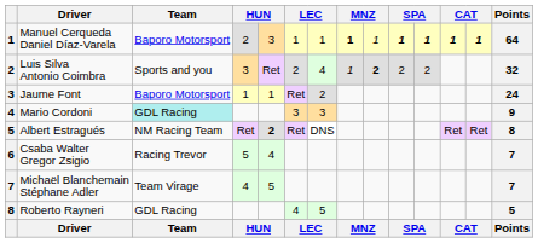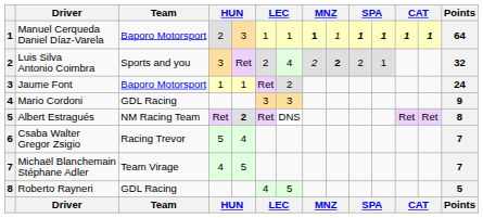 <table class="wikitable" style="font-size:85%; text-align:center">
 <tr>
 <th valign="middle"></th>
 <th valign="middle">Driver</th>
 <th>Team</th>
 <th colspan="2"><a href='#'>HUN</a><br></th>
 <th colspan="2"><a href='#'>LEC</a><br></th>
 <th colspan="2"><a href='#'>MNZ</a><br></th>
 <th colspan="2"><a href='#'>SPA</a><br></th>
 <th colspan="2"><a href='#'>CAT</a><br></th>
 <th valign="middle">Points</th>
 </tr>
 <tr>
 <th>1</th>
 <td align="left"> Manuel Cerqueda<br> Daniel Díaz-Varela</td>
 <td align="left"> <a href='#'>Baporo Motorsport</a></td>
 <td style="background:#dfdfdf;">2</td>
 <td style="background:#ffdf9f;">3</td>
 <td style="background:#ffffbf;">1</td>
 <td style="background:#ffffbf;">1</td>
 <td style="background:#ffffbf;"><strong>1</strong></td>
 <td style="background:#ffffbf;"><em>1</em></td>
 <td style="background:#ffffbf;"><strong><em>1</em></strong></td>
 <td style="background:#ffffbf;"><strong><em>1</em></strong></td>
 <td style="background:#ffffbf;"><strong><em>1</em></strong></td>
 <td style="background:#ffffbf;"><strong><em>1</em></strong></td>
 <th>64</th>
 </tr>
 <tr>
 <th>2</th>
 <td align="left"> Luis Silva<br> Antonio Coimbra</td>
 <td align="left"> Sports and you</td>
 <td style="background:#ffdf9f;">3</td>
 <td style="background:#efcfff;">Ret</td>
 <td style="background:#dfdfdf;">2</td>
 <td style="background:#dfffdf;">4</td>
-<td style="background:#dfdfdf;"><em>1</em></td>
+<td style="background:#dfdfdf;"><em>2</em></td>
 <td style="background:#dfdfdf;"><strong>2</strong></td>
 <td style="background:#dfdfdf;">2</td>
-<td style="background:#dfdfdf;">2</td>
+<td style="background:#dfdfdf;">1</td>
 <td></td>
 <td></td>
 <th>32</th>
 </tr>
 <tr>
 <th>3</th>
 <td align="left"> Jaume Font</td>
 <td align="left"> <a href='#'>Baporo Motorsport</a></td>
 <td style="background:#ffffbf;">1</td>
 <td style="background:#ffffbf;">1</td>
 <td style="background:#efcfff;">Ret</td>
 <td style="background:#dfdfdf;">2</td>
 <td></td>
 <td></td>
 <td></td>
 <td></td>
 <td></td>
 <td></td>
 <th>24</th>
 </tr>
 <tr>
 <th>4</th>
 <td align="left"> Mario Cordoni</td>
-<td align="left" style="background: paleturquoise;"> GDL Racing</td>
+<td align="left"> GDL Racing</td>
 <td></td>
 <td></td>
 <td style="background:#ffdf9f;">3</td>
 <td style="background:#ffdf9f;">3</td>
 <td></td>
 <td></td>
 <td></td>
 <td></td>
 <td></td>
 <td></td>
 <th>9</th>
 </tr>
 <tr>
 <th>5</th>
 <td align="left"> Albert Estragués</td>
 <td align="left"> NM Racing Team</td>
 <td style="background:#efcfff;">Ret</td>
 <td style="background:#dfdfdf;"><strong>2</strong></td>
 <td style="background:#efcfff;">Ret</td>
 <td style="background:#ffffff;">DNS</td>
 <td></td>
 <td></td>
 <td></td>
 <td></td>
 <td style="background:#efcfff;">Ret</td>
 <td style="background:#efcfff;">Ret</td>
 <th>8</th>
 </tr>
 <tr>
 <th>6</th>
 <td align="left"> Csaba Walter<br> Gregor Zsigio</td>
 <td align="left"> Racing Trevor</td>
 <td style="background:#dfffdf;">5</td>
 <td style="background:#dfffdf;">4</td>
 <td></td>
 <td></td>
 <td></td>
 <td></td>
 <td></td>
 <td></td>
 <td></td>
 <td></td>
 <th>7</th>
 </tr>
 <tr>
 <th>7</th>
 <td align="left"> Michaël Blanchemain<br> Stéphane Adler</td>
 <td align="left"> Team Virage</td>
 <td style="background:#dfffdf;">4</td>
 <td style="background:#dfffdf;">5</td>
 <td></td>
 <td></td>
 <td></td>
 <td></td>
 <td></td>
 <td></td>
 <td></td>
 <td></td>
 <th>7</th>
 </tr>
 <tr>
 <th>8</th>
 <td align="left"> Roberto Rayneri</td>
 <td align="left"> GDL Racing</td>
 <td></td>
 <td></td>
 <td style="background:#dfffdf;">4</td>
 <td style="background:#dfffdf;">5</td>
 <td></td>
 <td></td>
 <td></td>
 <td></td>
 <td></td>
 <td></td>
 <th>5</th>
 </tr>
 <tr>
 <th valign="middle"></th>
 <th valign="middle">Driver</th>
 <th>Team</th>
 <th colspan="2" style="width: 4em;"><a href='#'>HUN</a><br></th>
 <th colspan="2" style="width: 4em;"><a href='#'>LEC</a><br></th>
 <th colspan="2" style="width: 4em;"><a href='#'>MNZ</a><br></th>
 <th colspan="2" style="width: 4em;"><a href='#'>SPA</a><br></th>
 <th colspan="2" style="width: 4em;"><a href='#'>CAT</a><br></th>
 <th valign="middle">Points</th>
 </tr>
 </table>
